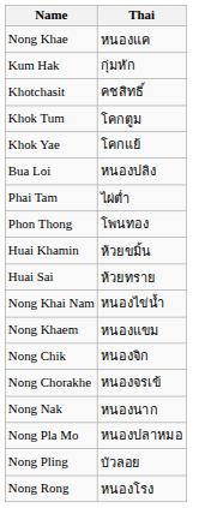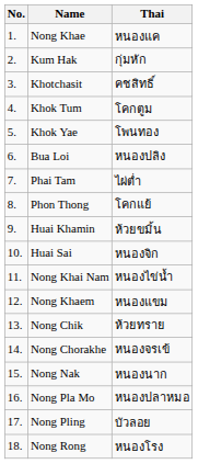 <table class="wikitable sortable">
 <tr>
+<th>No.</th>
 <th>Name</th>
 <th>Thai</th>
 </tr>
 <tr>
+<td>1.</td>
 <td>Nong Khae</td>
 <td>หนองแค</td>
 </tr>
 <tr>
+<td>2.</td>
 <td>Kum Hak</td>
 <td>กุ่มหัก</td>
 </tr>
 <tr>
+<td>3.</td>
 <td>Khotchasit</td>
 <td>คชสิทธิ์</td>
 </tr>
 <tr>
+<td>4.</td>
 <td>Khok Tum</td>
 <td>โคกตูม</td>
 </tr>
 <tr>
+<td>5.</td>
 <td>Khok Yae</td>
-<td>โคกแย้</td>
+<td>โพนทอง</td>
 </tr>
 <tr>
+<td>6.</td>
 <td>Bua Loi</td>
 <td>หนองปลิง</td>
 </tr>
 <tr>
+<td>7.</td>
 <td>Phai Tam</td>
 <td>ไผ่ต่ำ</td>
 </tr>
 <tr>
+<td>8.</td>
 <td>Phon Thong</td>
-<td>โพนทอง</td>
+<td>โคกแย้</td>
 </tr>
 <tr>
+<td>9.</td>
 <td>Huai Khamin</td>
 <td>ห้วยขมิ้น</td>
 </tr>
 <tr>
+<td>10.</td>
 <td>Huai Sai</td>
-<td>ห้วยทราย</td>
+<td>หนองจิก</td>
 </tr>
 <tr>
+<td>11.</td>
 <td>Nong Khai Nam</td>
 <td>หนองไข่น้ำ</td>
 </tr>
 <tr>
+<td>12.</td>
 <td>Nong Khaem</td>
 <td>หนองแขม</td>
 </tr>
 <tr>
+<td>13.</td>
 <td>Nong Chik</td>
-<td>หนองจิก</td>
+<td>ห้วยทราย</td>
 </tr>
 <tr>
+<td>14.</td>
 <td>Nong Chorakhe</td>
 <td>หนองจรเข้</td>
 </tr>
 <tr>
+<td>15.</td>
 <td>Nong Nak</td>
 <td>หนองนาก</td>
 </tr>
 <tr>
+<td>16.</td>
 <td>Nong Pla Mo</td>
 <td>หนองปลาหมอ</td>
 </tr>
 <tr>
+<td>17.</td>
 <td>Nong Pling</td>
 <td>บัวลอย</td>
 </tr>
 <tr>
+<td>18.</td>
 <td>Nong Rong</td>
 <td>หนองโรง</td>
 </tr>
 </table>
